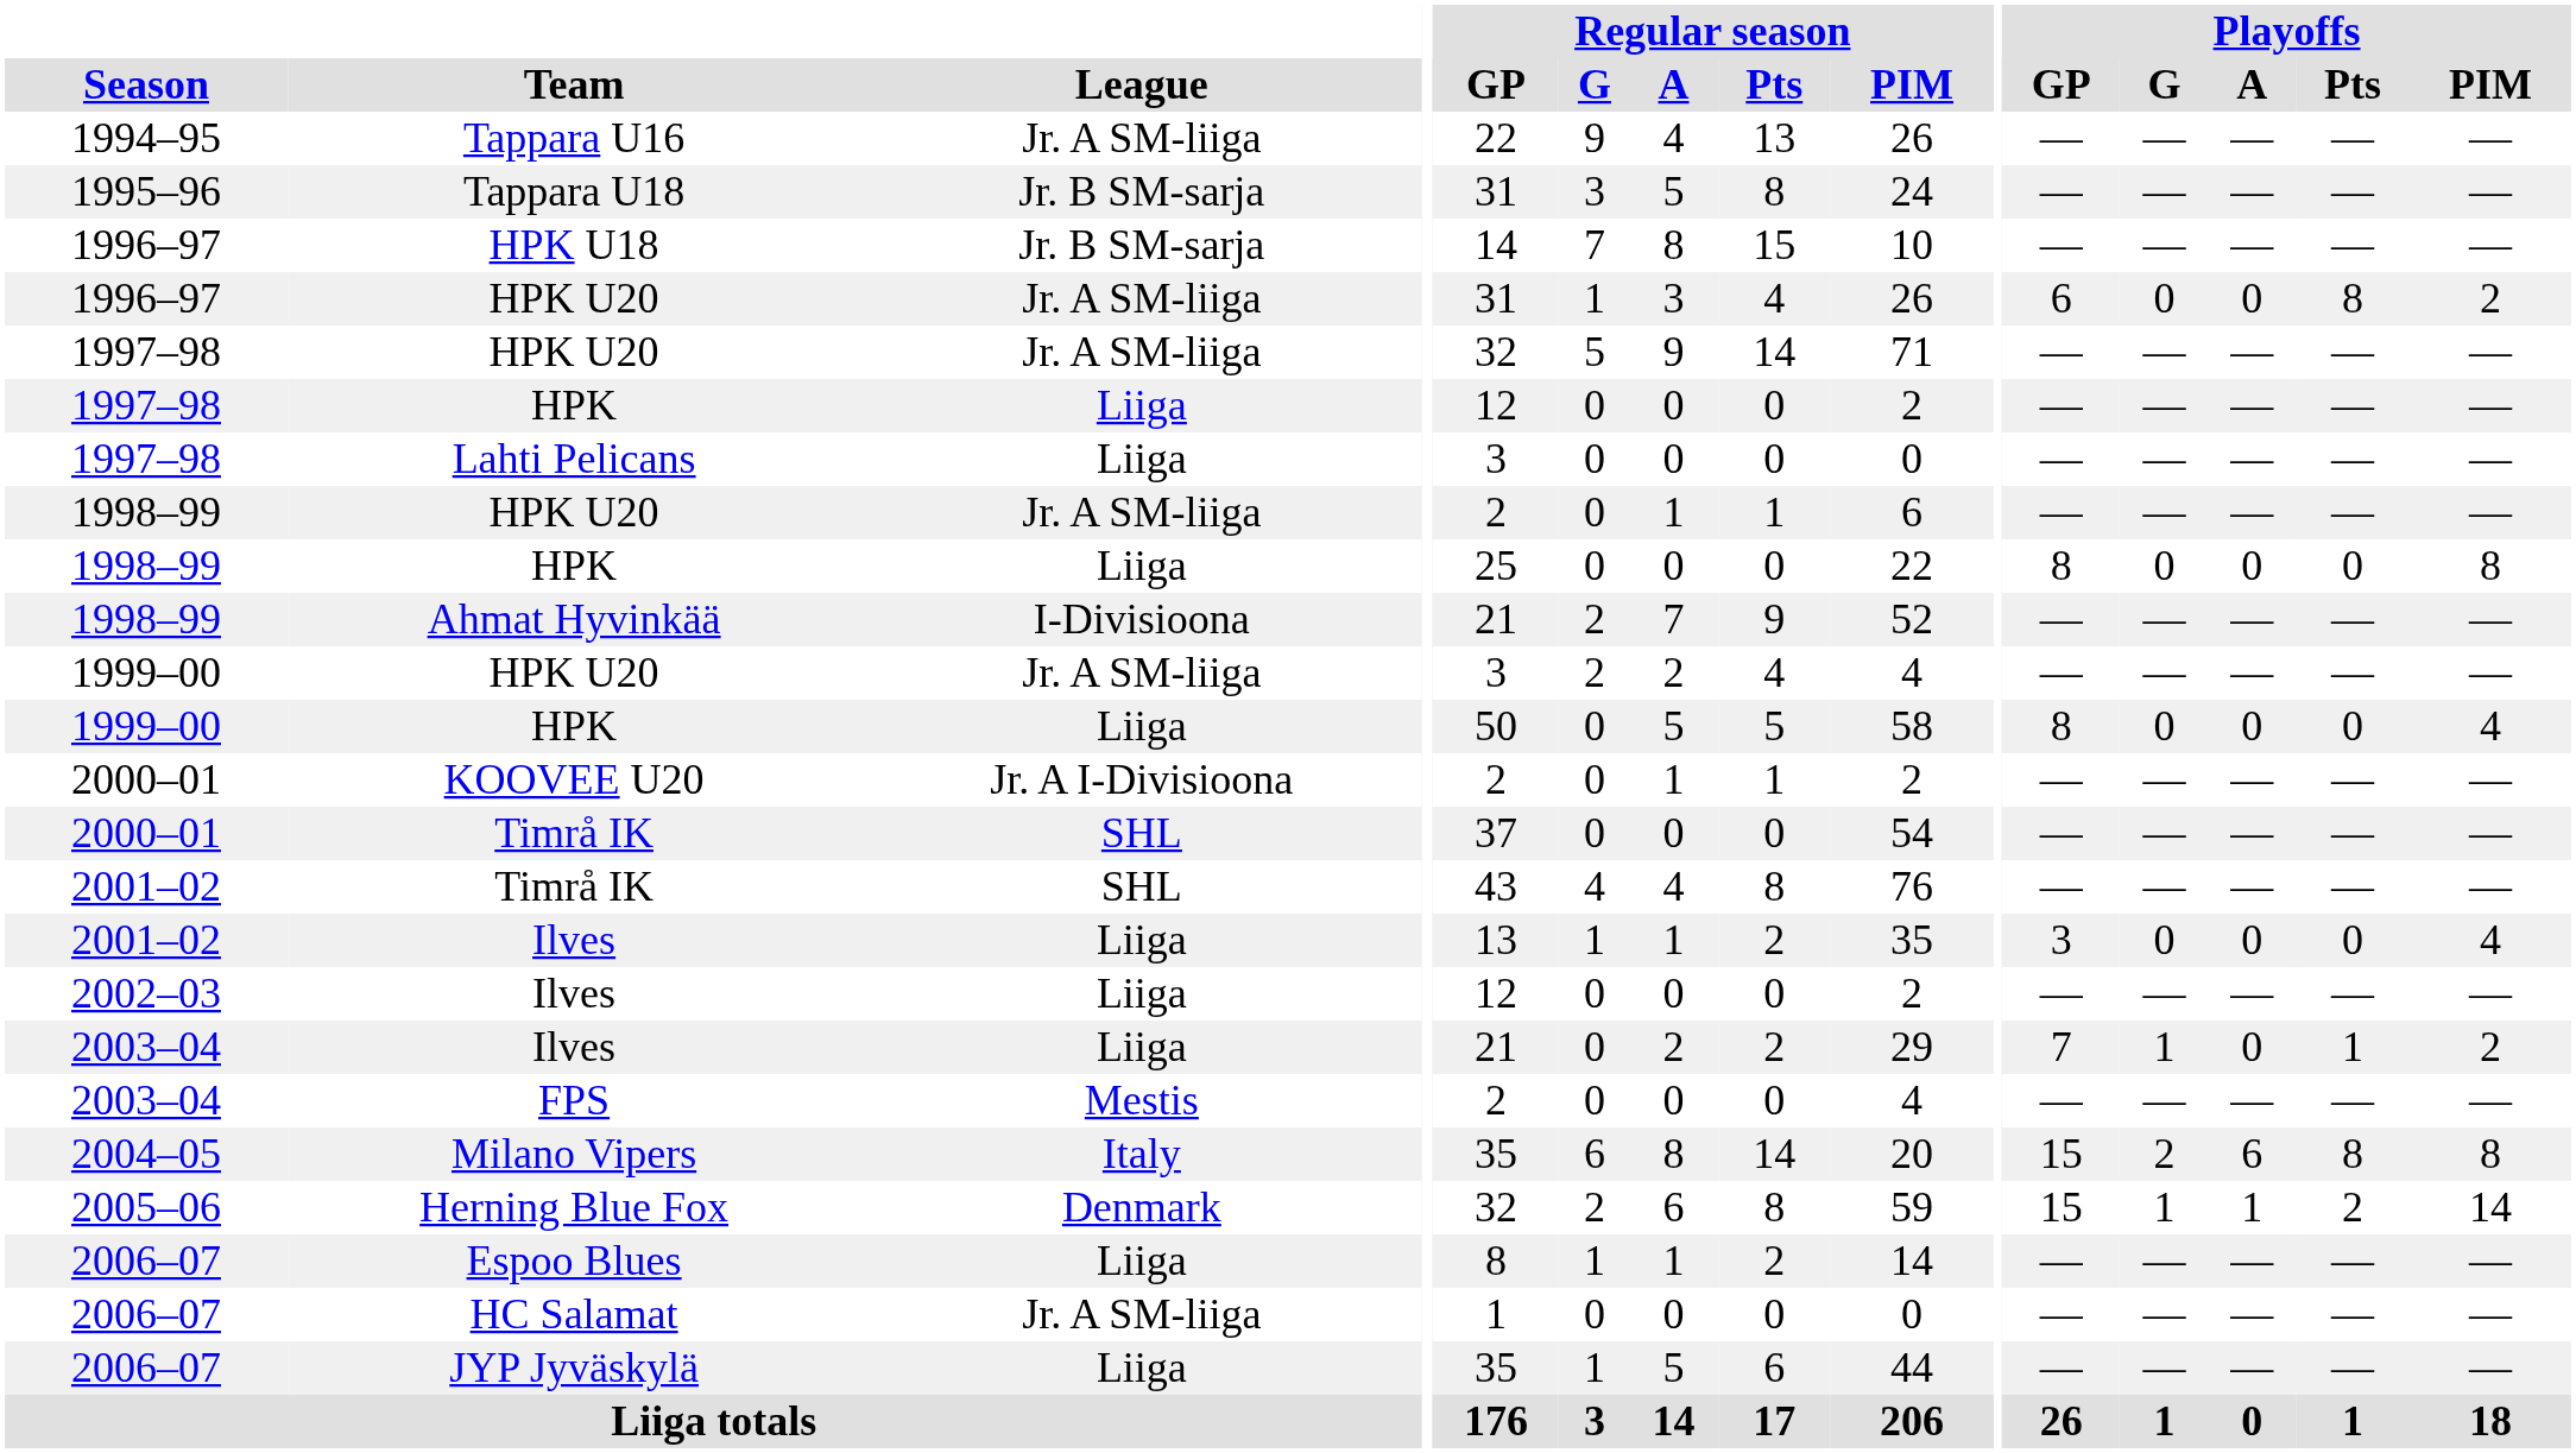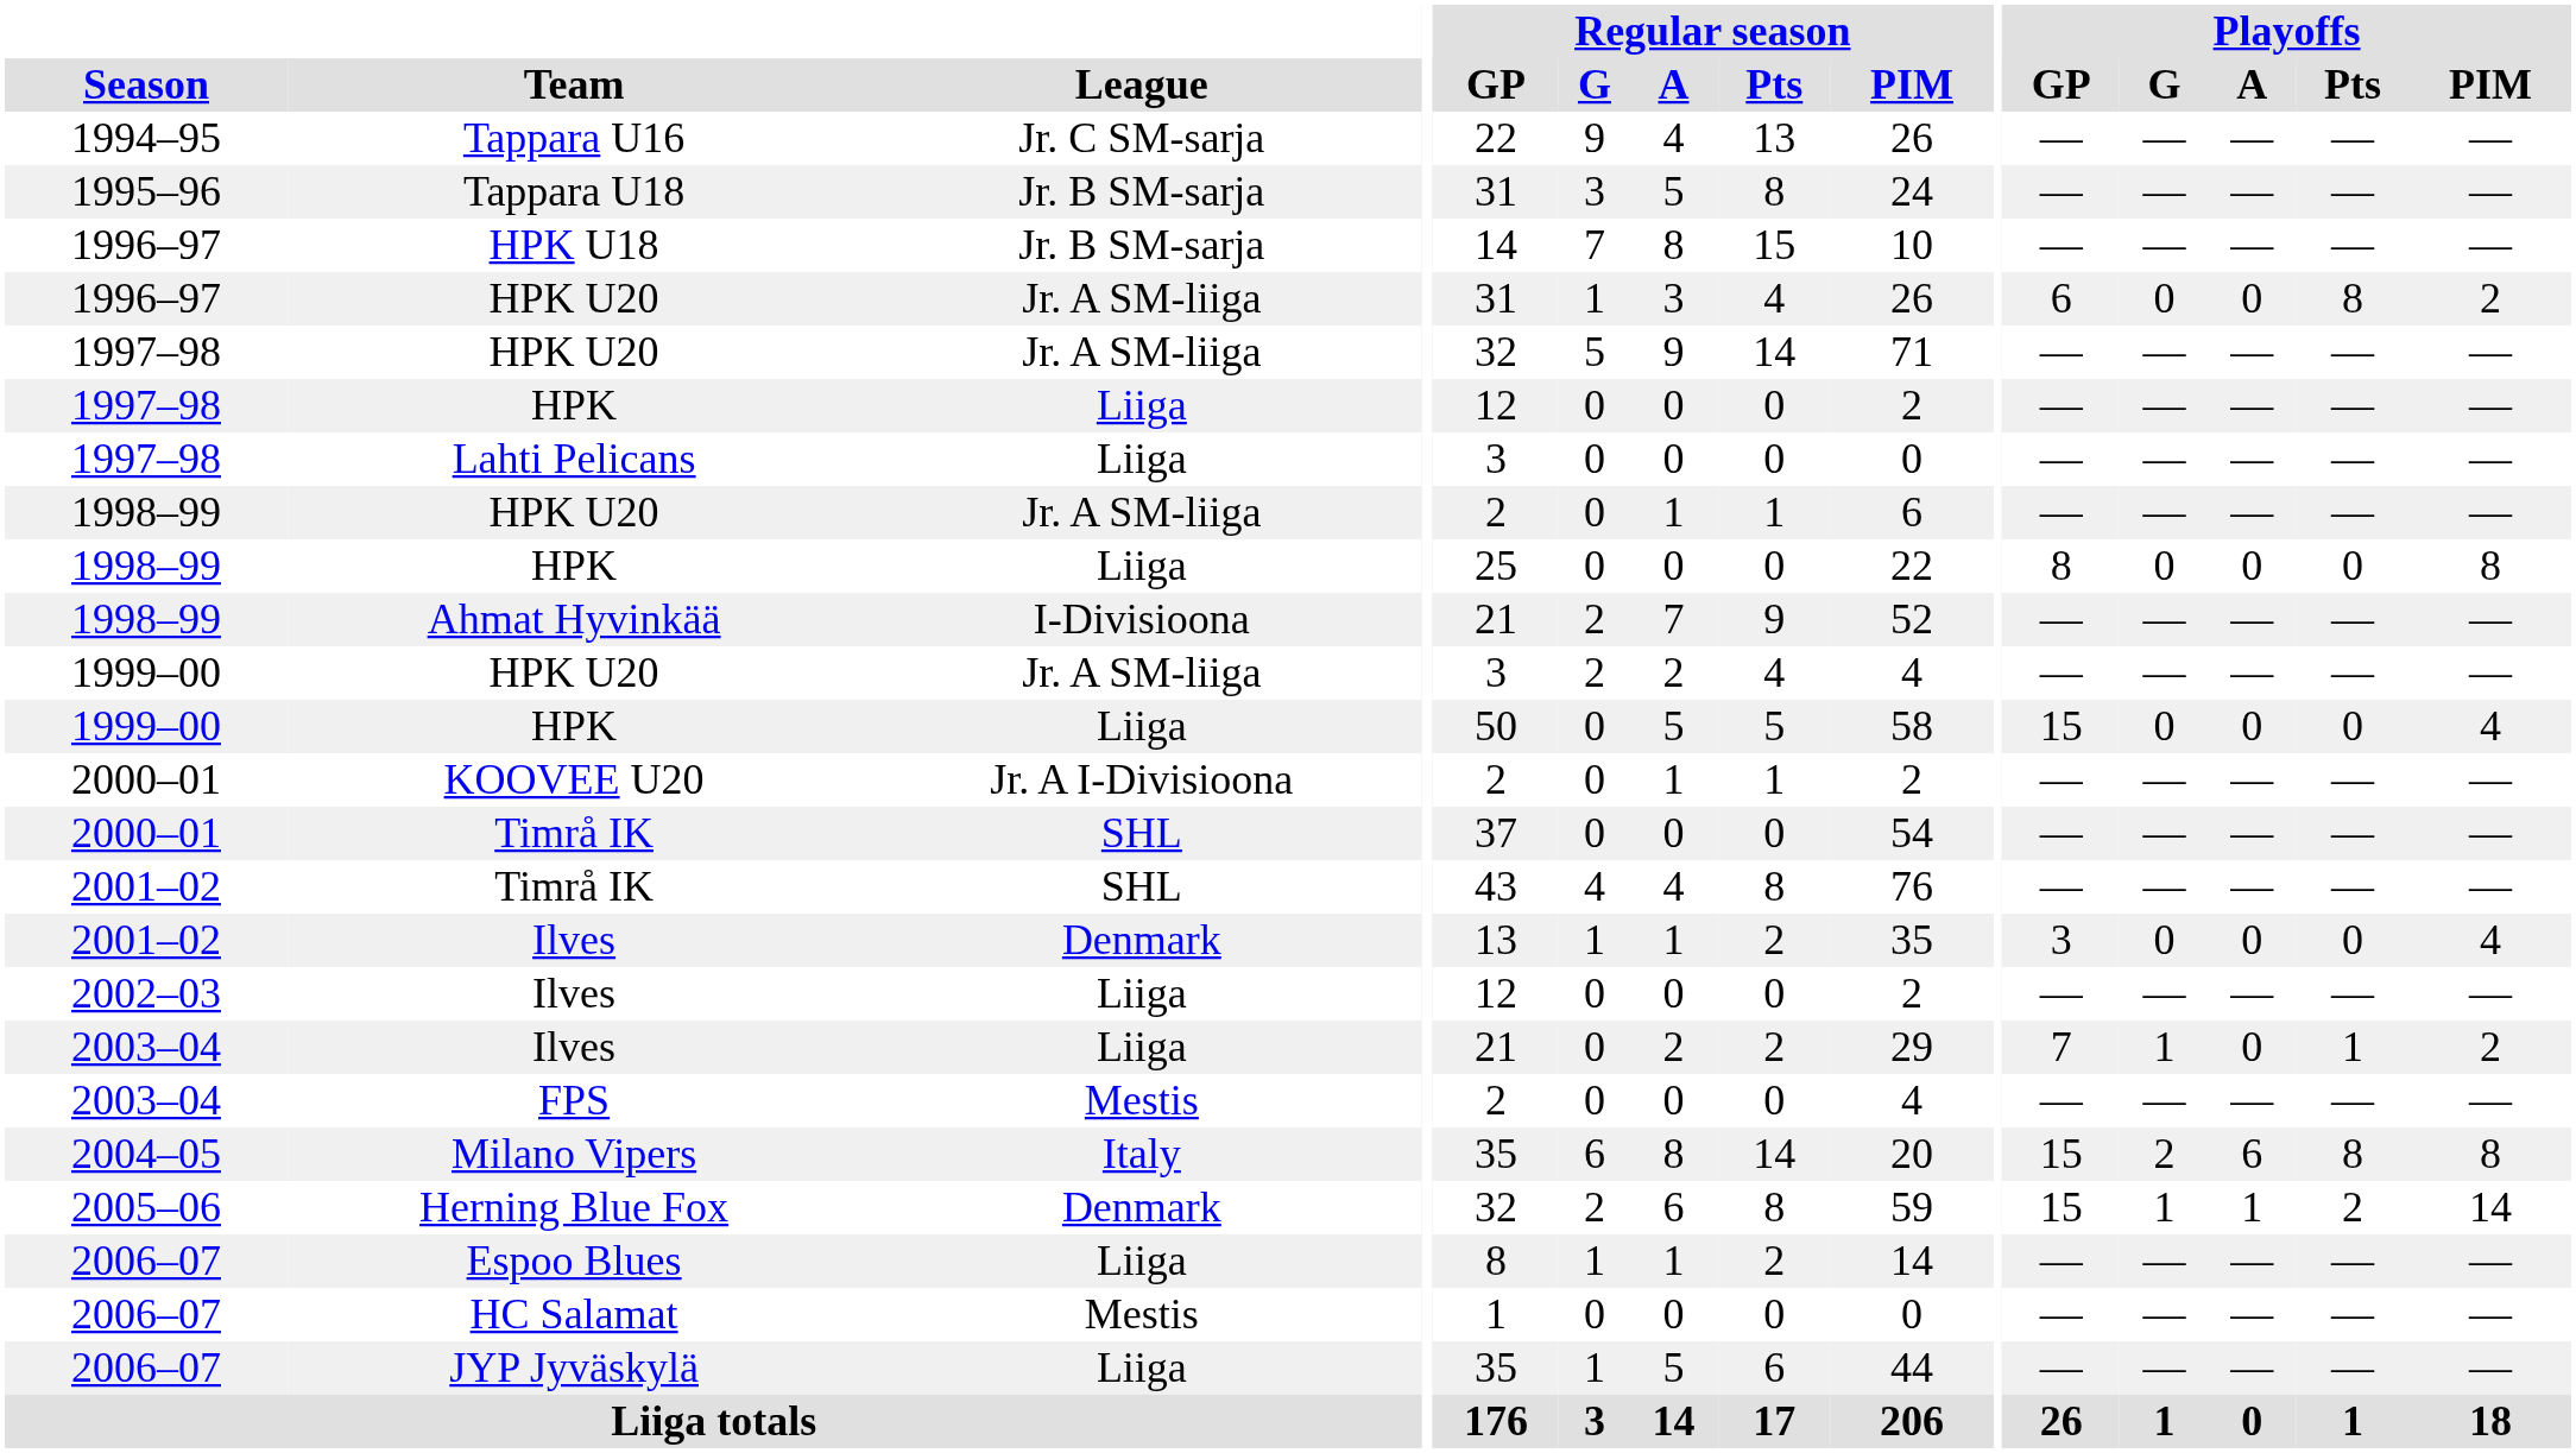 <table border="0" cellpadding="1" cellspacing="0" style="text-align:center; width:60em">
 <tr bgcolor="#e0e0e0">
 <th colspan="3" bgcolor="#ffffff"></th>
 <th rowspan="99" bgcolor="#ffffff"></th>
 <th colspan="5"><a href='#'>Regular season</a></th>
 <th rowspan="99" bgcolor="#ffffff"></th>
 <th colspan="5"><a href='#'>Playoffs</a></th>
 </tr>
 <tr bgcolor="#e0e0e0">
 <th><a href='#'>Season</a></th>
 <th>Team</th>
 <th>League</th>
 <th>GP</th>
 <th><a href='#'>G</a></th>
 <th><a href='#'>A</a></th>
 <th><a href='#'>Pts</a></th>
 <th><a href='#'>PIM</a></th>
 <th>GP</th>
 <th>G</th>
 <th>A</th>
 <th>Pts</th>
 <th>PIM</th>
 </tr>
 <tr>
 <td>1994–95</td>
 <td><a href='#'>Tappara</a> U16</td>
-<td>Jr. A SM-liiga</td>
+<td>Jr. C SM-sarja</td>
 <td>22</td>
 <td>9</td>
 <td>4</td>
 <td>13</td>
 <td>26</td>
 <td>—</td>
 <td>—</td>
 <td>—</td>
 <td>—</td>
 <td>—</td>
 </tr>
 <tr bgcolor="#f0f0f0">
 <td>1995–96</td>
 <td>Tappara U18</td>
 <td>Jr. B SM-sarja</td>
 <td>31</td>
 <td>3</td>
 <td>5</td>
 <td>8</td>
 <td>24</td>
 <td>—</td>
 <td>—</td>
 <td>—</td>
 <td>—</td>
 <td>—</td>
 </tr>
 <tr>
 <td>1996–97</td>
 <td><a href='#'>HPK</a> U18</td>
 <td>Jr. B SM-sarja</td>
 <td>14</td>
 <td>7</td>
 <td>8</td>
 <td>15</td>
 <td>10</td>
 <td>—</td>
 <td>—</td>
 <td>—</td>
 <td>—</td>
 <td>—</td>
 </tr>
 <tr bgcolor="#f0f0f0">
 <td>1996–97</td>
 <td>HPK U20</td>
 <td>Jr. A SM-liiga</td>
 <td>31</td>
 <td>1</td>
 <td>3</td>
 <td>4</td>
 <td>26</td>
 <td>6</td>
 <td>0</td>
 <td>0</td>
 <td>8</td>
 <td>2</td>
 </tr>
 <tr>
 <td>1997–98</td>
 <td>HPK U20</td>
 <td>Jr. A SM-liiga</td>
 <td>32</td>
 <td>5</td>
 <td>9</td>
 <td>14</td>
 <td>71</td>
 <td>—</td>
 <td>—</td>
 <td>—</td>
 <td>—</td>
 <td>—</td>
 </tr>
 <tr bgcolor="#f0f0f0">
 <td><a href='#'>1997–98</a></td>
 <td>HPK</td>
 <td><a href='#'>Liiga</a></td>
 <td>12</td>
 <td>0</td>
 <td>0</td>
 <td>0</td>
 <td>2</td>
 <td>—</td>
 <td>—</td>
 <td>—</td>
 <td>—</td>
 <td>—</td>
 </tr>
 <tr>
 <td><a href='#'>1997–98</a></td>
 <td><a href='#'>Lahti Pelicans</a></td>
 <td>Liiga</td>
 <td>3</td>
 <td>0</td>
 <td>0</td>
 <td>0</td>
 <td>0</td>
 <td>—</td>
 <td>—</td>
 <td>—</td>
 <td>—</td>
 <td>—</td>
 </tr>
 <tr bgcolor="#f0f0f0">
 <td>1998–99</td>
 <td>HPK U20</td>
 <td>Jr. A SM-liiga</td>
 <td>2</td>
 <td>0</td>
 <td>1</td>
 <td>1</td>
 <td>6</td>
 <td>—</td>
 <td>—</td>
 <td>—</td>
 <td>—</td>
 <td>—</td>
 </tr>
 <tr>
 <td><a href='#'>1998–99</a></td>
 <td>HPK</td>
 <td>Liiga</td>
 <td>25</td>
 <td>0</td>
 <td>0</td>
 <td>0</td>
 <td>22</td>
 <td>8</td>
 <td>0</td>
 <td>0</td>
 <td>0</td>
 <td>8</td>
 </tr>
 <tr bgcolor="#f0f0f0">
 <td><a href='#'>1998–99</a></td>
 <td><a href='#'>Ahmat Hyvinkää</a></td>
 <td>I-Divisioona</td>
 <td>21</td>
 <td>2</td>
 <td>7</td>
 <td>9</td>
 <td>52</td>
 <td>—</td>
 <td>—</td>
 <td>—</td>
 <td>—</td>
 <td>—</td>
 </tr>
 <tr>
 <td>1999–00</td>
 <td>HPK U20</td>
 <td>Jr. A SM-liiga</td>
 <td>3</td>
 <td>2</td>
 <td>2</td>
 <td>4</td>
 <td>4</td>
 <td>—</td>
 <td>—</td>
 <td>—</td>
 <td>—</td>
 <td>—</td>
 </tr>
 <tr bgcolor="#f0f0f0">
 <td><a href='#'>1999–00</a></td>
 <td>HPK</td>
 <td>Liiga</td>
 <td>50</td>
 <td>0</td>
 <td>5</td>
 <td>5</td>
 <td>58</td>
-<td>8</td>
+<td>15</td>
 <td>0</td>
 <td>0</td>
 <td>0</td>
 <td>4</td>
 </tr>
 <tr>
 <td>2000–01</td>
 <td><a href='#'>KOOVEE</a> U20</td>
 <td>Jr. A I-Divisioona</td>
 <td>2</td>
 <td>0</td>
 <td>1</td>
 <td>1</td>
 <td>2</td>
 <td>—</td>
 <td>—</td>
 <td>—</td>
 <td>—</td>
 <td>—</td>
 </tr>
 <tr bgcolor="#f0f0f0">
 <td><a href='#'>2000–01</a></td>
 <td><a href='#'>Timrå IK</a></td>
 <td><a href='#'>SHL</a></td>
 <td>37</td>
 <td>0</td>
 <td>0</td>
 <td>0</td>
 <td>54</td>
 <td>—</td>
 <td>—</td>
 <td>—</td>
 <td>—</td>
 <td>—</td>
 </tr>
 <tr>
 <td><a href='#'>2001–02</a></td>
 <td>Timrå IK</td>
 <td>SHL</td>
 <td>43</td>
 <td>4</td>
 <td>4</td>
 <td>8</td>
 <td>76</td>
 <td>—</td>
 <td>—</td>
 <td>—</td>
 <td>—</td>
 <td>—</td>
 </tr>
 <tr bgcolor="#f0f0f0">
 <td><a href='#'>2001–02</a></td>
 <td><a href='#'>Ilves</a></td>
-<td>Liiga</td>
+<td><a href='#'>Denmark</a></td>
 <td>13</td>
 <td>1</td>
 <td>1</td>
 <td>2</td>
 <td>35</td>
 <td>3</td>
 <td>0</td>
 <td>0</td>
 <td>0</td>
 <td>4</td>
 </tr>
 <tr>
 <td><a href='#'>2002–03</a></td>
 <td>Ilves</td>
 <td>Liiga</td>
 <td>12</td>
 <td>0</td>
 <td>0</td>
 <td>0</td>
 <td>2</td>
 <td>—</td>
 <td>—</td>
 <td>—</td>
 <td>—</td>
 <td>—</td>
 </tr>
 <tr bgcolor="#f0f0f0">
 <td><a href='#'>2003–04</a></td>
 <td>Ilves</td>
 <td>Liiga</td>
 <td>21</td>
 <td>0</td>
 <td>2</td>
 <td>2</td>
 <td>29</td>
 <td>7</td>
 <td>1</td>
 <td>0</td>
 <td>1</td>
 <td>2</td>
 </tr>
 <tr>
 <td><a href='#'>2003–04</a></td>
 <td><a href='#'>FPS</a></td>
 <td><a href='#'>Mestis</a></td>
 <td>2</td>
 <td>0</td>
 <td>0</td>
 <td>0</td>
 <td>4</td>
 <td>—</td>
 <td>—</td>
 <td>—</td>
 <td>—</td>
 <td>—</td>
 </tr>
 <tr bgcolor="#f0f0f0">
 <td><a href='#'>2004–05</a></td>
 <td><a href='#'>Milano Vipers</a></td>
 <td><a href='#'>Italy</a></td>
 <td>35</td>
 <td>6</td>
 <td>8</td>
 <td>14</td>
 <td>20</td>
 <td>15</td>
 <td>2</td>
 <td>6</td>
 <td>8</td>
 <td>8</td>
 </tr>
 <tr>
 <td><a href='#'>2005–06</a></td>
 <td><a href='#'>Herning Blue Fox</a></td>
 <td><a href='#'>Denmark</a></td>
 <td>32</td>
 <td>2</td>
 <td>6</td>
 <td>8</td>
 <td>59</td>
 <td>15</td>
 <td>1</td>
 <td>1</td>
 <td>2</td>
 <td>14</td>
 </tr>
 <tr bgcolor="#f0f0f0">
 <td><a href='#'>2006–07</a></td>
 <td><a href='#'>Espoo Blues</a></td>
 <td>Liiga</td>
 <td>8</td>
 <td>1</td>
 <td>1</td>
 <td>2</td>
 <td>14</td>
 <td>—</td>
 <td>—</td>
 <td>—</td>
 <td>—</td>
 <td>—</td>
 </tr>
 <tr>
 <td><a href='#'>2006–07</a></td>
 <td><a href='#'>HC Salamat</a></td>
-<td>Jr. A SM-liiga</td>
+<td>Mestis</td>
 <td>1</td>
 <td>0</td>
 <td>0</td>
 <td>0</td>
 <td>0</td>
 <td>—</td>
 <td>—</td>
 <td>—</td>
 <td>—</td>
 <td>—</td>
 </tr>
 <tr bgcolor="#f0f0f0">
 <td><a href='#'>2006–07</a></td>
 <td><a href='#'>JYP Jyväskylä</a></td>
 <td>Liiga</td>
 <td>35</td>
 <td>1</td>
 <td>5</td>
 <td>6</td>
 <td>44</td>
 <td>—</td>
 <td>—</td>
 <td>—</td>
 <td>—</td>
 <td>—</td>
 </tr>
 <tr>
 </tr>
 <tr ALIGN="center" bgcolor="#e0e0e0">
 <th colspan="3">Liiga totals</th>
 <th ALIGN="center">176</th>
 <th ALIGN="center">3</th>
 <th ALIGN="center">14</th>
 <th ALIGN="center">17</th>
 <th ALIGN="center">206</th>
 <th ALIGN="center">26</th>
 <th ALIGN="center">1</th>
 <th ALIGN="center">0</th>
 <th ALIGN="center">1</th>
 <th ALIGN="center">18</th>
 </tr>
 </table>
